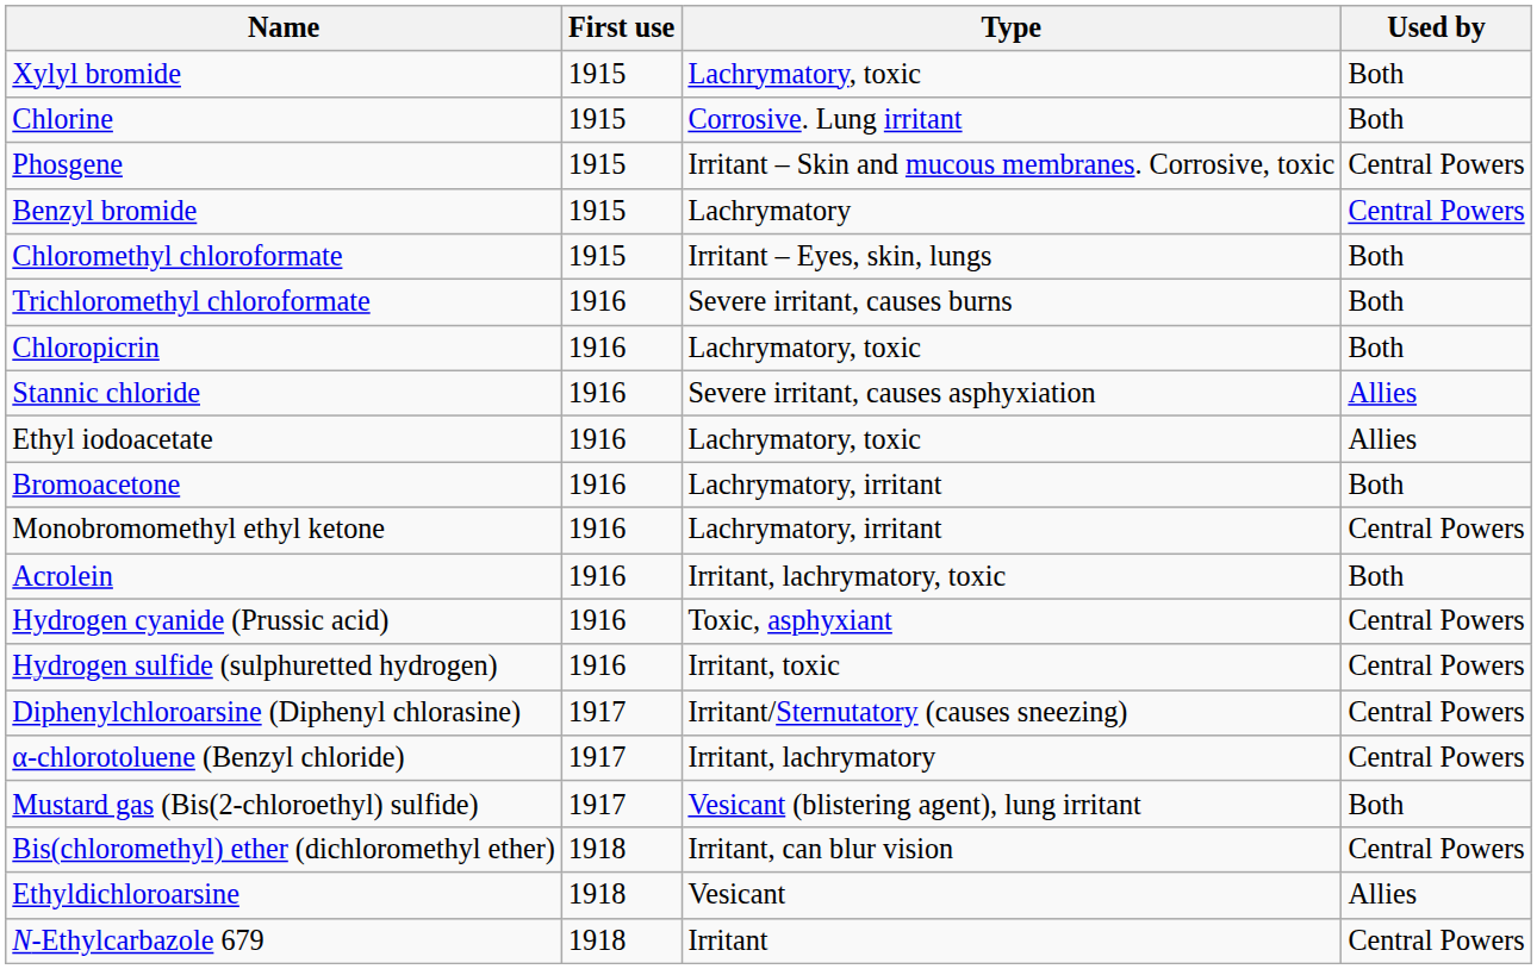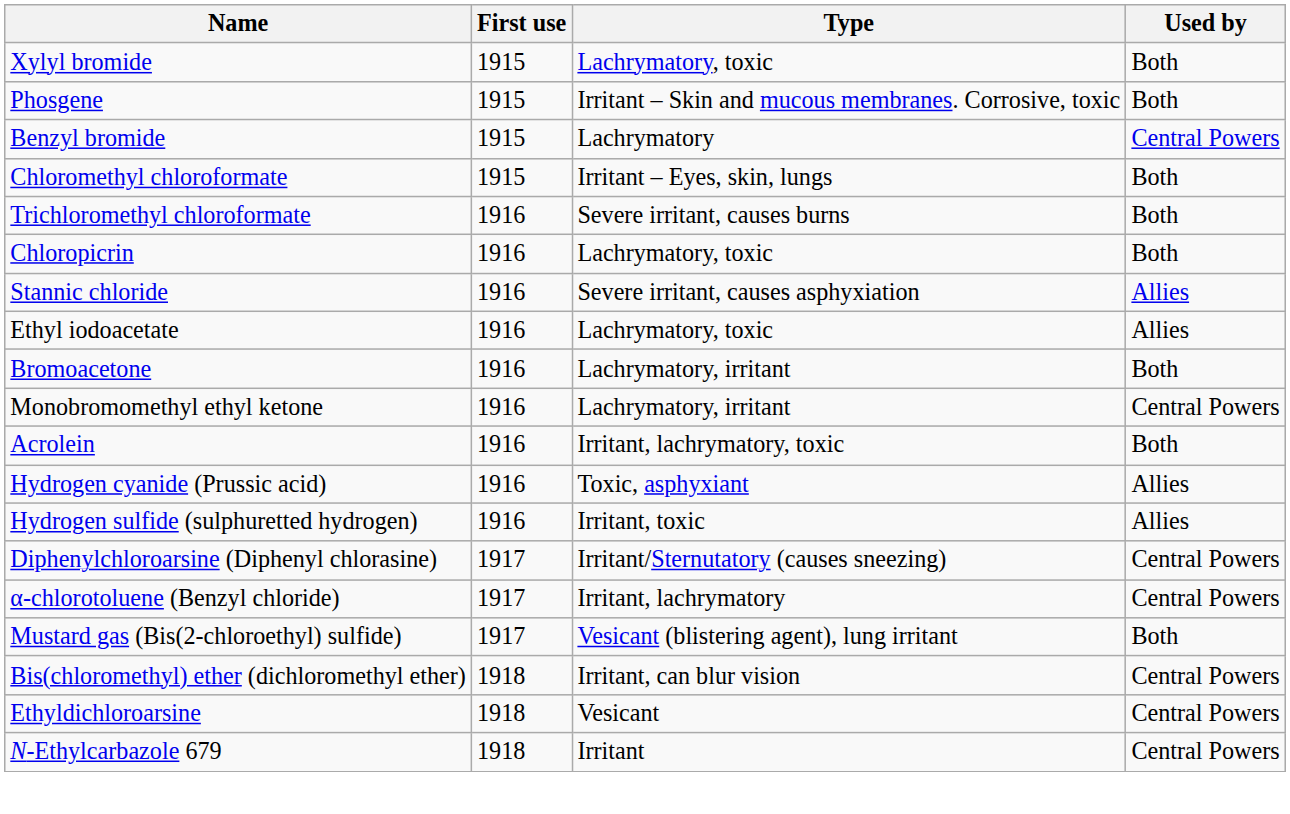 <table class="wikitable sortable">
 <tr>
 <th>Name</th>
 <th>First use</th>
 <th>Type</th>
 <th>Used by</th>
 </tr>
 <tr>
 <td><a href='#'>Xylyl bromide</a></td>
 <td>1915</td>
 <td><a href='#'>Lachrymatory</a>, toxic</td>
 <td>Both</td>
 </tr>
 <tr>
-<td><a href='#'>Chlorine</a></td>
-<td>1915</td>
-<td><a href='#'>Corrosive</a>. Lung <a href='#'>irritant</a></td>
-<td>Both</td>
-</tr>
-<tr>
 <td><a href='#'>Phosgene</a></td>
 <td>1915</td>
 <td>Irritant – Skin and <a href='#'>mucous membranes</a>. Corrosive, toxic</td>
-<td>Central Powers</td>
+<td>Both</td>
 </tr>
 <tr>
 <td><a href='#'>Benzyl bromide</a></td>
 <td>1915</td>
 <td>Lachrymatory</td>
 <td><a href='#'>Central Powers</a></td>
 </tr>
 <tr>
 <td><a href='#'>Chloromethyl chloroformate</a></td>
 <td>1915</td>
 <td>Irritant – Eyes, skin, lungs</td>
 <td>Both</td>
 </tr>
 <tr>
 <td><a href='#'>Trichloromethyl chloroformate</a></td>
 <td>1916</td>
 <td>Severe irritant, causes burns</td>
 <td>Both</td>
 </tr>
 <tr>
 <td><a href='#'>Chloropicrin</a></td>
 <td>1916</td>
 <td>Lachrymatory, toxic</td>
 <td>Both</td>
 </tr>
 <tr>
 <td><a href='#'>Stannic chloride</a></td>
 <td>1916</td>
 <td>Severe irritant, causes asphyxiation</td>
 <td><a href='#'>Allies</a></td>
 </tr>
 <tr>
 <td>Ethyl iodoacetate</td>
 <td>1916</td>
 <td>Lachrymatory, toxic</td>
 <td>Allies</td>
 </tr>
 <tr>
 <td><a href='#'>Bromoacetone</a></td>
 <td>1916</td>
 <td>Lachrymatory, irritant</td>
 <td>Both</td>
 </tr>
 <tr>
 <td>Monobromomethyl ethyl ketone</td>
 <td>1916</td>
 <td>Lachrymatory, irritant</td>
 <td>Central Powers</td>
 </tr>
 <tr>
 <td><a href='#'>Acrolein</a></td>
 <td>1916</td>
 <td>Irritant, lachrymatory, toxic</td>
 <td>Both</td>
 </tr>
 <tr>
 <td><a href='#'>Hydrogen cyanide</a> (Prussic acid)</td>
 <td>1916</td>
 <td>Toxic, <a href='#'>asphyxiant</a></td>
-<td>Central Powers</td>
+<td>Allies</td>
 </tr>
 <tr>
 <td><a href='#'>Hydrogen sulfide</a> (sulphuretted hydrogen)</td>
 <td>1916</td>
 <td>Irritant, toxic</td>
-<td>Central Powers</td>
+<td>Allies</td>
 </tr>
 <tr>
 <td><a href='#'>Diphenylchloroarsine</a> (Diphenyl chlorasine)</td>
 <td>1917</td>
 <td>Irritant/<a href='#'>Sternutatory</a> (causes sneezing)</td>
 <td>Central Powers</td>
 </tr>
 <tr>
 <td><a href='#'>α-chlorotoluene</a> (Benzyl chloride)</td>
 <td>1917</td>
 <td>Irritant, lachrymatory</td>
 <td>Central Powers</td>
 </tr>
 <tr>
 <td><a href='#'>Mustard gas</a> (Bis(2-chloroethyl) sulfide)</td>
 <td>1917</td>
 <td><a href='#'>Vesicant</a> (blistering agent), lung irritant</td>
 <td>Both</td>
 </tr>
 <tr>
 <td><a href='#'>Bis(chloromethyl) ether</a> (dichloromethyl ether)</td>
 <td>1918</td>
 <td>Irritant, can blur vision</td>
 <td>Central Powers</td>
 </tr>
 <tr>
 <td><a href='#'>Ethyldichloroarsine</a></td>
 <td>1918</td>
 <td>Vesicant</td>
-<td>Allies</td>
+<td>Central Powers</td>
 </tr>
 <tr>
 <td><a href='#'><em>N</em>-Ethylcarbazole</a> 679</td>
 <td>1918</td>
 <td>Irritant</td>
 <td>Central Powers</td>
 </tr>
 <tr>
 </tr>
 </table>
